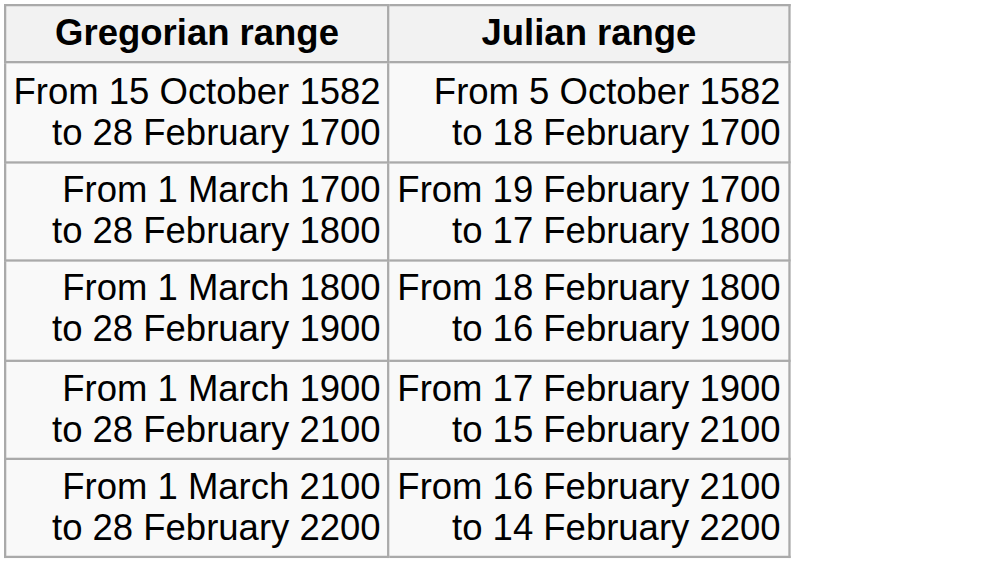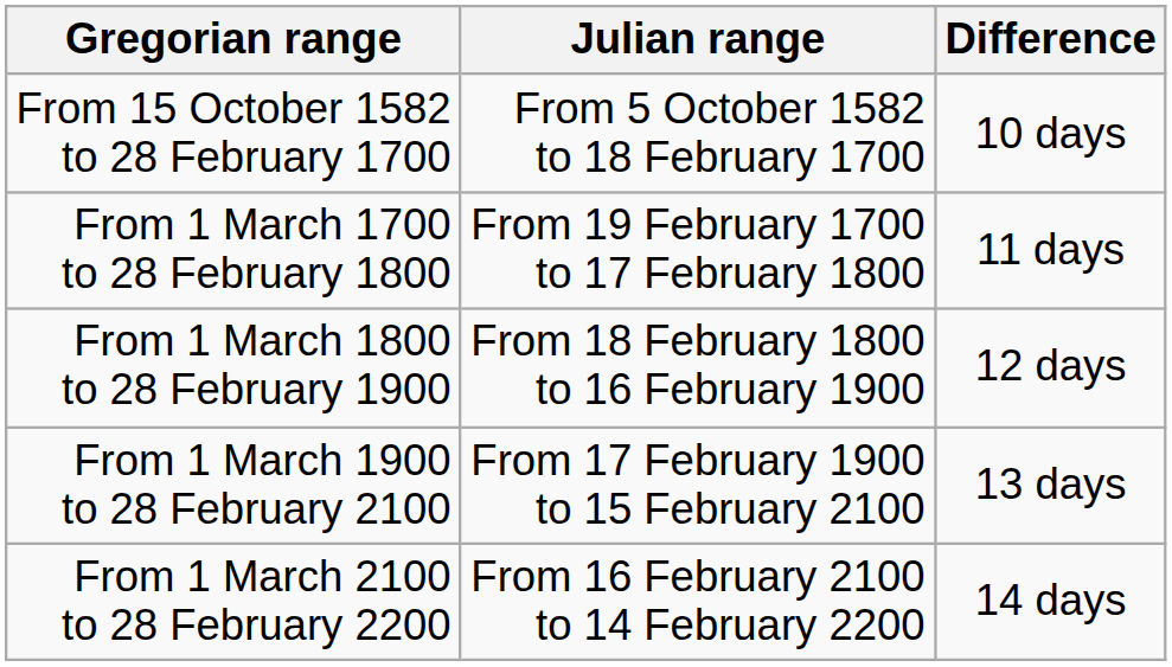 <table class="wikitable floatright" style="white-space:nowrap">
 <tr>
 <th>Gregorian range</th>
 <th>Julian range</th>
+<th>Difference</th>
 </tr>
 <tr align=right>
 <td>From 15 October 1582<br>to 28 February 1700</td>
 <td>From 5 October 1582<br>to 18 February 1700</td>
+<td align=center>10 days</td>
 </tr>
 <tr align=right>
 <td>From 1 March 1700<br>to 28 February 1800</td>
 <td>From 19 February 1700<br>to 17 February 1800</td>
+<td align=center>11 days</td>
 </tr>
 <tr align=right>
 <td>From 1 March 1800<br>to 28 February 1900</td>
 <td>From 18 February 1800<br>to 16 February 1900</td>
+<td align=center>12 days</td>
 </tr>
 <tr align=right>
 <td>From 1 March 1900<br>to 28 February 2100</td>
 <td>From 17 February 1900<br>to 15 February 2100</td>
+<td align=center>13 days</td>
 </tr>
 <tr align=right>
 <td>From 1 March 2100<br>to 28 February 2200</td>
 <td>From 16 February 2100<br>to 14 February 2200</td>
+<td align=center>14 days</td>
 </tr>
 </table>
